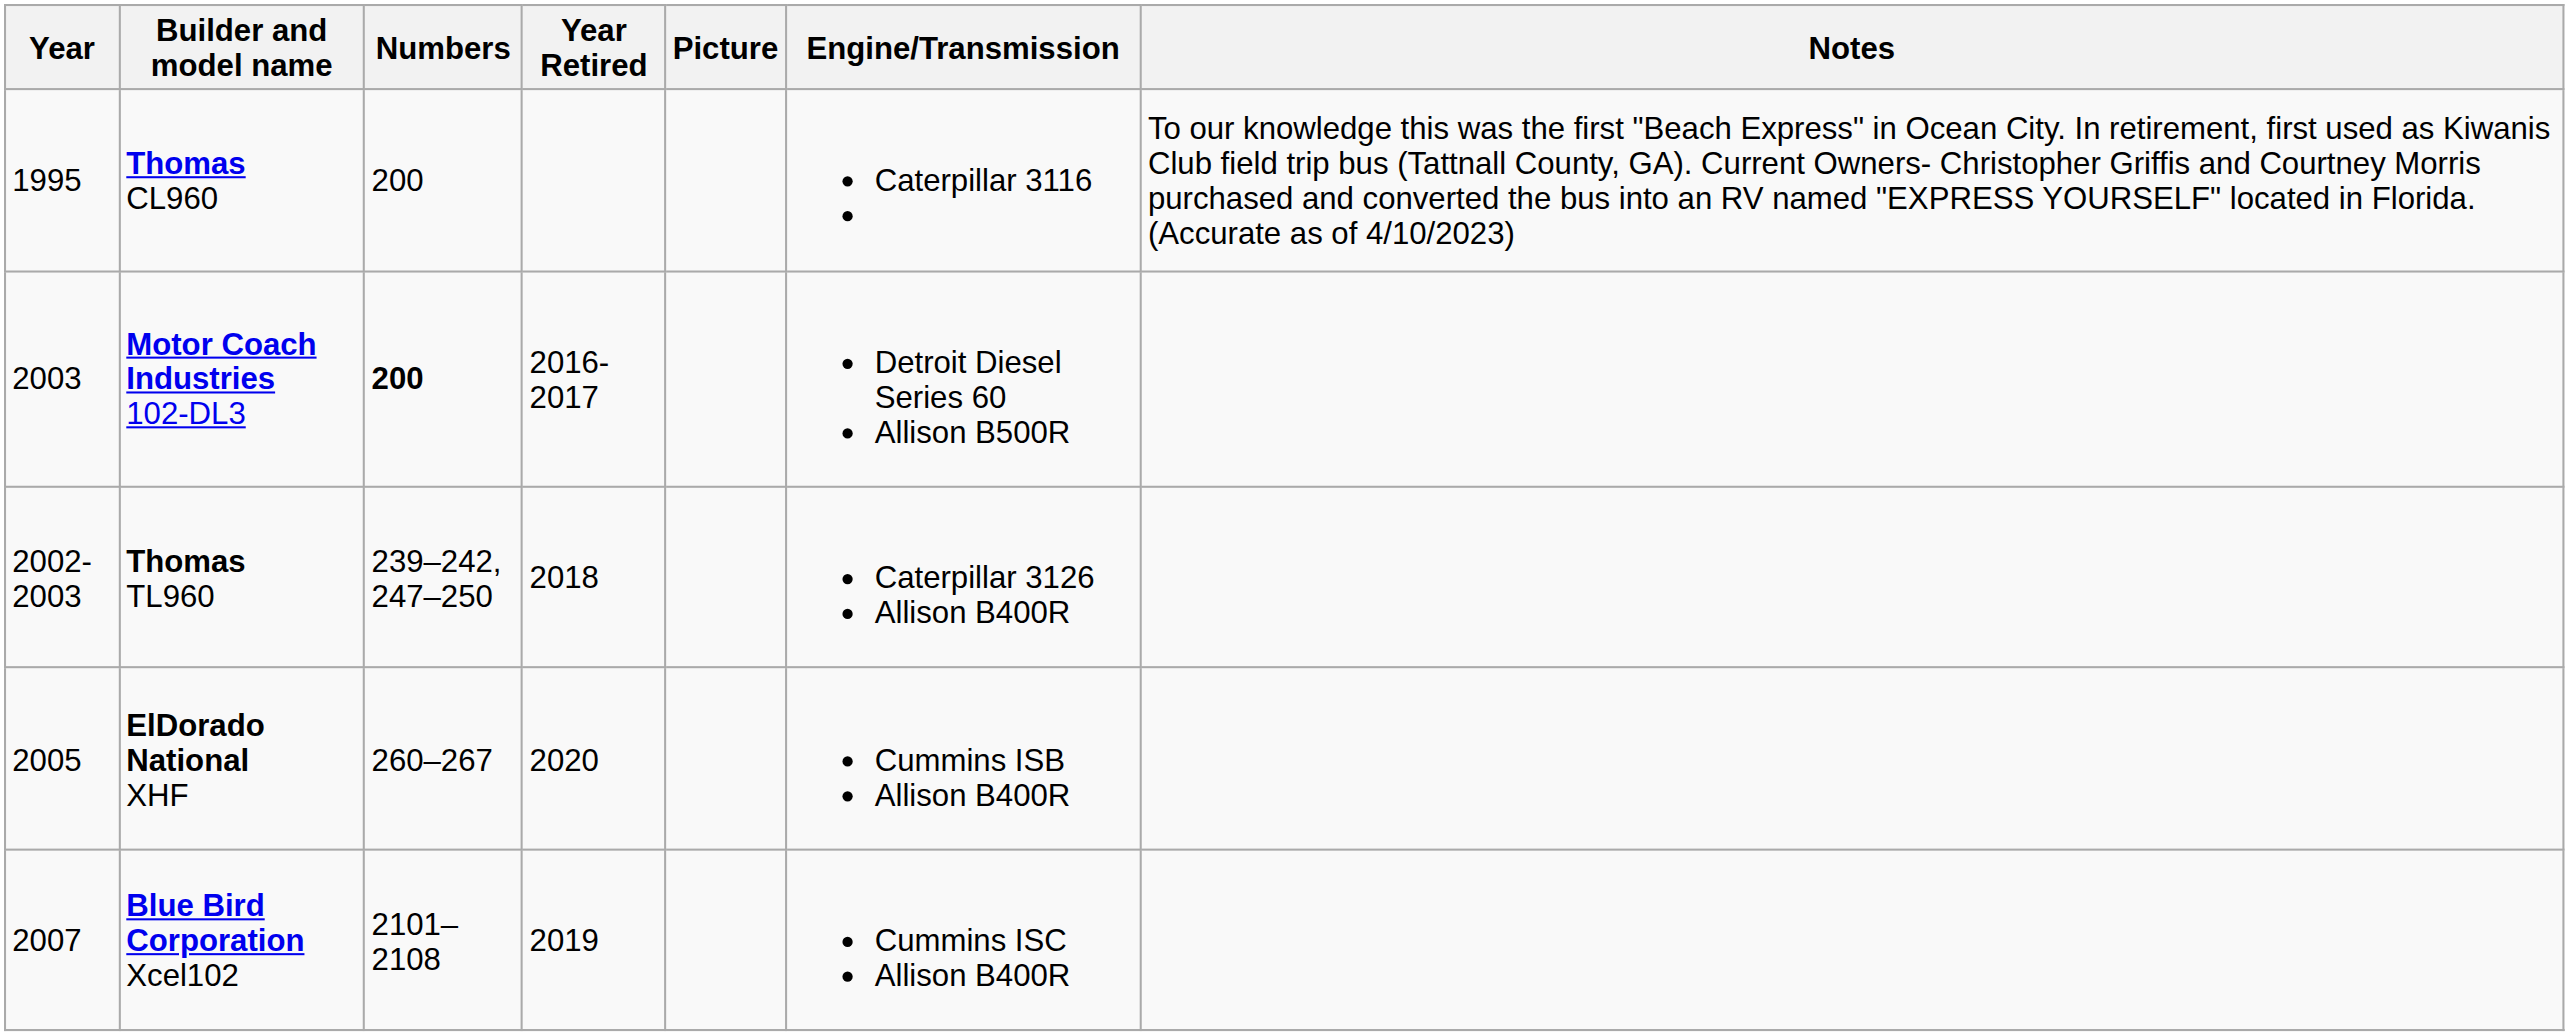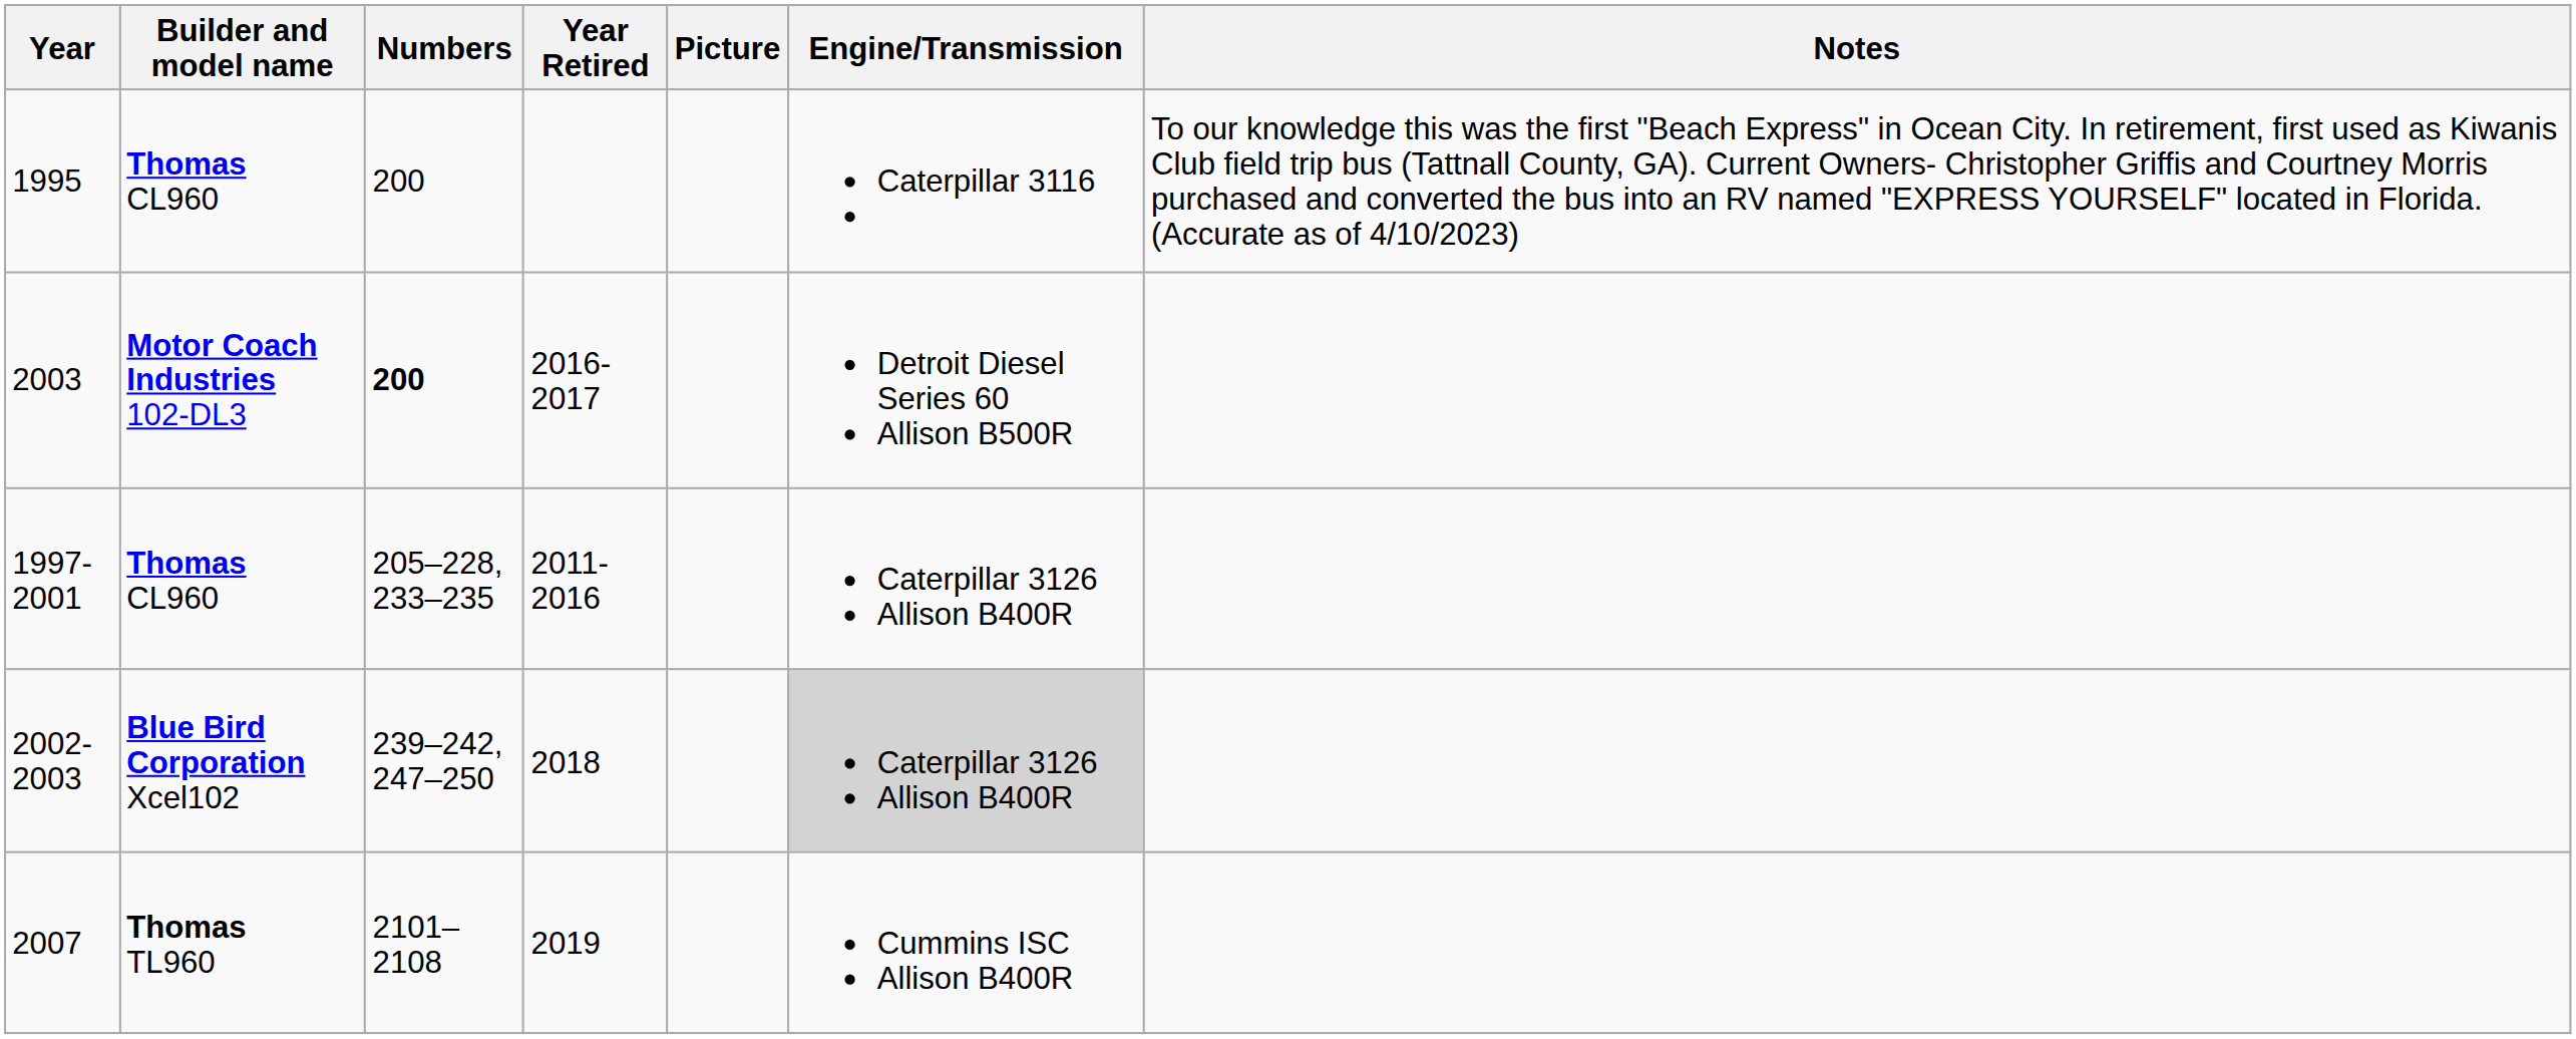 <table class="wikitable sortable"  style="font-size: 95%;" |>
 <tr>
 <th>Year</th>
 <th>Builder and model name</th>
 <th width="70">Numbers<br></th>
 <th>Year Retired</th>
 <th>Picture</th>
 <th>Engine/Transmission</th>
 <th>Notes</th>
 </tr>
 <tr>
 <td>1995</td>
 <td><strong><a href='#'>Thomas</a></strong><br>CL960</td>
 <td>200</td>
 <td></td>
 <td></td>
 <td><br><ul><li>Caterpillar 3116</li><li></li></ul></td>
 <td>To our knowledge this was the first "Beach Express" in Ocean City. In retirement, first used as Kiwanis Club field trip bus (Tattnall County, GA). Current Owners- Christopher Griffis and Courtney Morris purchased and converted the bus into an RV named "EXPRESS YOURSELF" located in Florida. (Accurate as of 4/10/2023)</td>
 </tr>
 <tr>
 <td>2003</td>
 <td><strong><a href='#'>Motor Coach Industries</a></strong><br><a href='#'>102-DL3</a></td>
 <td><strong>200</strong></td>
 <td>2016-2017</td>
 <td></td>
 <td><br><ul><li>Detroit Diesel Series 60</li><li>Allison B500R</li></ul></td>
 <td></td>
 </tr>
 <tr>
-<td>2002-2003</td>
-<td><strong>Thomas</strong><br>TL960</td>
-<td>239–242, 247–250</td>
-<td>2018</td>
+<td>1997-2001</td>
+<td><strong><a href='#'>Thomas</a></strong><br>CL960</td>
+<td>205–228, 233–235</td>
+<td>2011-2016</td>
 <td></td>
 <td><br><ul><li>Caterpillar 3126</li><li>Allison B400R</li></ul></td>
 <td></td>
 </tr>
 <tr>
-<td>2005</td>
-<td><strong>ElDorado National</strong><br>XHF</td>
-<td>260–267</td>
-<td>2020</td>
+<td>2002-2003</td>
+<td><strong><a href='#'>Blue Bird Corporation</a></strong><br>Xcel102</td>
+<td>239–242, 247–250</td>
+<td>2018</td>
 <td></td>
-<td><br><ul><li>Cummins ISB</li><li>Allison B400R</li></ul></td>
+<td style="background: lightgrey;"><br><ul><li>Caterpillar 3126</li><li>Allison B400R</li></ul></td>
 <td></td>
 </tr>
 <tr>
 <td>2007</td>
-<td><strong><a href='#'>Blue Bird Corporation</a></strong><br>Xcel102</td>
+<td><strong>Thomas</strong><br>TL960</td>
 <td>2101–2108</td>
 <td>2019</td>
 <td></td>
 <td><br><ul><li>Cummins ISC</li><li>Allison B400R</li></ul></td>
 <td></td>
 </tr>
 <tr>
 </tr>
 </table>
